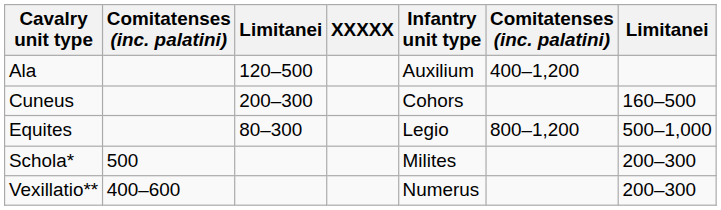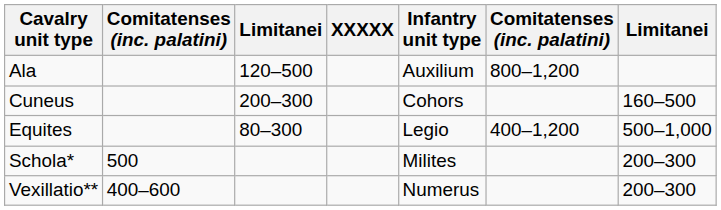 <table class = wikitable>
 <tr>
 <th>Cavalry<br>unit type</th>
 <th>Comitatenses<br><em>(inc. palatini)</em></th>
 <th>Limitanei</th>
 <th>XXXXX</th>
 <th>Infantry<br>unit type</th>
 <th>Comitatenses<br><em>(inc. palatini)</em></th>
 <th>Limitanei</th>
 </tr>
 <tr>
 <td>Ala</td>
 <td></td>
 <td>120–500</td>
 <td></td>
 <td>Auxilium</td>
-<td>400–1,200</td>
+<td>800–1,200</td>
 <td></td>
 </tr>
 <tr>
 <td>Cuneus</td>
 <td></td>
 <td>200–300</td>
 <td></td>
 <td>Cohors</td>
 <td></td>
 <td>160–500</td>
 </tr>
 <tr>
 <td>Equites</td>
 <td></td>
 <td>80–300</td>
 <td></td>
 <td>Legio</td>
-<td>800–1,200</td>
+<td>400–1,200</td>
 <td>500–1,000</td>
 </tr>
 <tr>
 <td>Schola*</td>
 <td>500</td>
 <td></td>
 <td></td>
 <td>Milites</td>
 <td></td>
 <td>200–300</td>
 </tr>
 <tr>
 <td>Vexillatio**</td>
 <td>400–600</td>
 <td></td>
 <td></td>
 <td>Numerus</td>
 <td></td>
 <td>200–300</td>
 </tr>
 </table>
